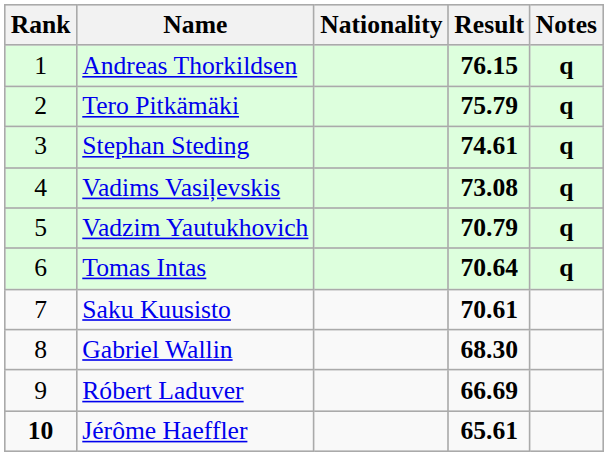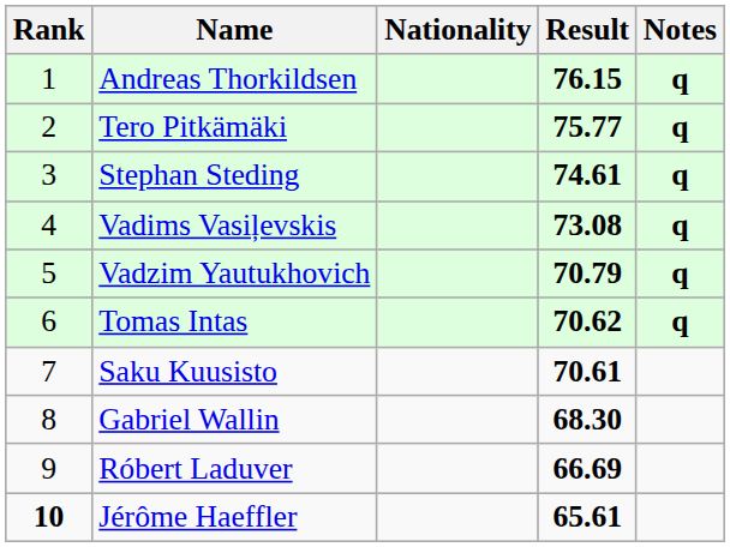 <table class="wikitable sortable" style="text-align:center">
 <tr>
 <th>Rank</th>
 <th>Name</th>
 <th>Nationality</th>
 <th>Result</th>
 <th>Notes</th>
 </tr>
 <tr bgcolor=ddffdd>
 <td>1</td>
 <td align=left><a href='#'>Andreas Thorkildsen</a></td>
 <td align=left></td>
 <td><strong>76.15</strong></td>
 <td><strong>q</strong></td>
 </tr>
 <tr bgcolor=ddffdd>
 <td>2</td>
 <td align=left><a href='#'>Tero Pitkämäki</a></td>
 <td align=left></td>
-<td><strong>75.79</strong></td>
+<td><strong>75.77</strong></td>
 <td><strong>q</strong></td>
 </tr>
 <tr bgcolor=ddffdd>
 <td>3</td>
 <td align=left><a href='#'>Stephan Steding</a></td>
 <td align=left></td>
 <td><strong>74.61</strong></td>
 <td><strong>q</strong></td>
 </tr>
 <tr bgcolor=ddffdd>
 <td>4</td>
 <td align=left><a href='#'>Vadims Vasiļevskis</a></td>
 <td align=left></td>
 <td><strong>73.08</strong></td>
 <td><strong>q</strong></td>
 </tr>
 <tr bgcolor=ddffdd>
 <td>5</td>
 <td align=left><a href='#'>Vadzim Yautukhovich</a></td>
 <td align=left></td>
 <td><strong>70.79</strong></td>
 <td><strong>q</strong></td>
 </tr>
 <tr bgcolor=ddffdd>
 <td>6</td>
 <td align=left><a href='#'>Tomas Intas</a></td>
 <td align=left></td>
-<td><strong>70.64</strong></td>
+<td><strong>70.62</strong></td>
 <td><strong>q</strong></td>
 </tr>
 <tr>
 <td>7</td>
 <td align=left><a href='#'>Saku Kuusisto</a></td>
 <td align=left></td>
 <td><strong>70.61</strong></td>
 <td></td>
 </tr>
 <tr>
 <td>8</td>
 <td align=left><a href='#'>Gabriel Wallin</a></td>
 <td align=left></td>
 <td><strong>68.30</strong></td>
 <td></td>
 </tr>
 <tr>
 <td>9</td>
 <td align=left><a href='#'>Róbert Laduver</a></td>
 <td align=left></td>
 <td><strong>66.69</strong></td>
 <td></td>
 </tr>
 <tr>
 <td><strong>10</strong></td>
 <td align=left><a href='#'>Jérôme Haeffler</a></td>
 <td align=left></td>
 <td><strong>65.61</strong></td>
 <td></td>
 </tr>
 </table>
